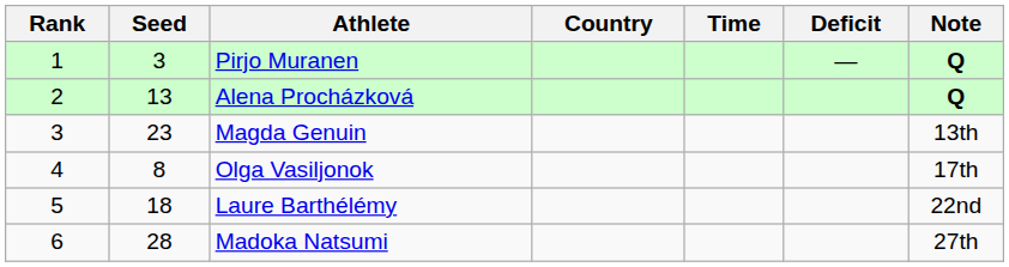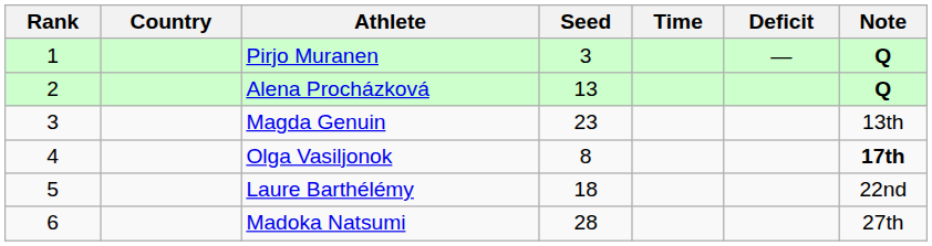 <table class="wikitable sortable" style="text-align:center" width=55%>
 <tr>
 <th>Rank</th>
+<th>Country</th>
+<th>Athlete</th>
 <th>Seed</th>
-<th>Athlete</th>
-<th>Country</th>
 <th>Time</th>
 <th>Deficit</th>
 <th>Note</th>
 </tr>
 <tr bgcolor=ccffcc>
 <td>1</td>
+<td align=left></td>
+<td align=left><a href='#'>Pirjo Muranen</a></td>
 <td>3</td>
-<td align=left><a href='#'>Pirjo Muranen</a></td>
-<td align=left></td>
 <td></td>
 <td>—</td>
 <td><strong>Q</strong></td>
 </tr>
 <tr bgcolor=ccffcc>
 <td>2</td>
+<td align=left></td>
+<td align=left><a href='#'>Alena Procházková</a></td>
 <td>13</td>
-<td align=left><a href='#'>Alena Procházková</a></td>
-<td align=left></td>
 <td></td>
 <td></td>
 <td><strong>Q</strong></td>
 </tr>
 <tr>
 <td>3</td>
+<td align=left></td>
+<td align=left><a href='#'>Magda Genuin</a></td>
 <td>23</td>
-<td align=left><a href='#'>Magda Genuin</a></td>
-<td align=left></td>
 <td></td>
 <td></td>
 <td>13th</td>
 </tr>
 <tr>
 <td>4</td>
+<td align=left></td>
+<td align=left><a href='#'>Olga Vasiljonok</a></td>
 <td>8</td>
-<td align=left><a href='#'>Olga Vasiljonok</a></td>
-<td align=left></td>
 <td></td>
 <td></td>
-<td>17th</td>
+<td><strong>17th</strong></td>
 </tr>
 <tr>
 <td>5</td>
+<td align=left></td>
+<td align=left><a href='#'>Laure Barthélémy</a></td>
 <td>18</td>
-<td align=left><a href='#'>Laure Barthélémy</a></td>
-<td align=left></td>
 <td></td>
 <td></td>
 <td>22nd</td>
 </tr>
 <tr>
 <td>6</td>
+<td align=left></td>
+<td align=left><a href='#'>Madoka Natsumi</a></td>
 <td>28</td>
-<td align=left><a href='#'>Madoka Natsumi</a></td>
-<td align=left></td>
 <td></td>
 <td></td>
 <td>27th</td>
 </tr>
 </table>
